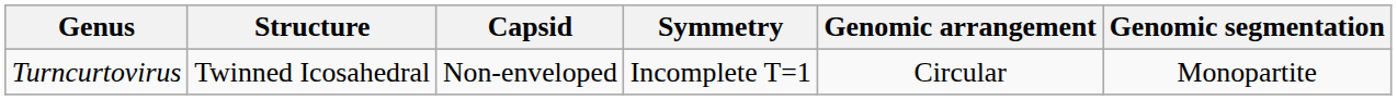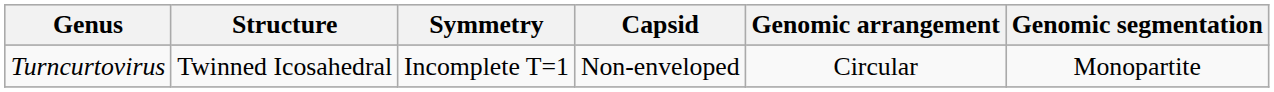 <table class="wikitable sortable" style="text-align:center">
 <tr>
 <th>Genus</th>
 <th>Structure</th>
+<th>Symmetry</th>
 <th>Capsid</th>
-<th>Symmetry</th>
 <th>Genomic arrangement</th>
 <th>Genomic segmentation</th>
 </tr>
 <tr>
 <td><em>Turncurtovirus</em></td>
 <td>Twinned Icosahedral</td>
+<td>Incomplete T=1</td>
 <td>Non-enveloped</td>
-<td>Incomplete T=1</td>
 <td>Circular</td>
 <td>Monopartite</td>
 </tr>
 </table>
